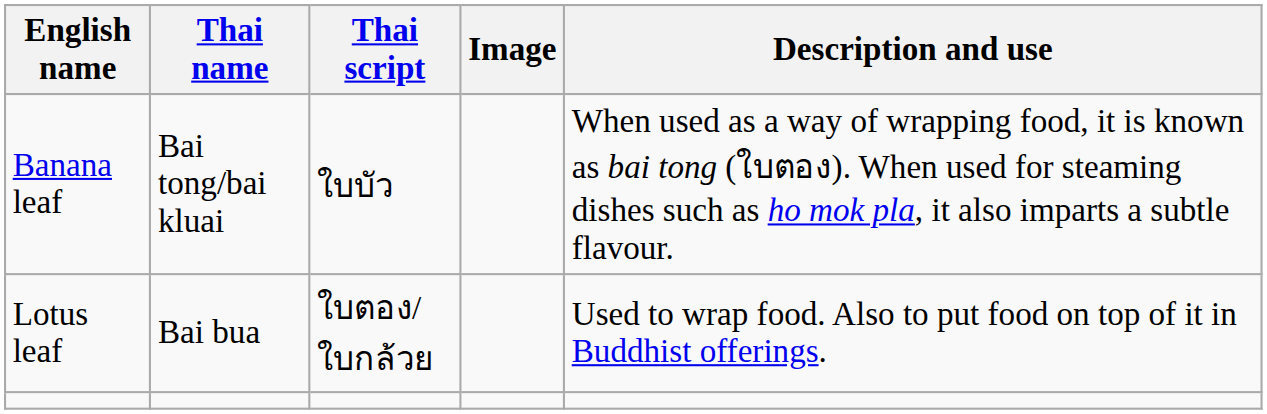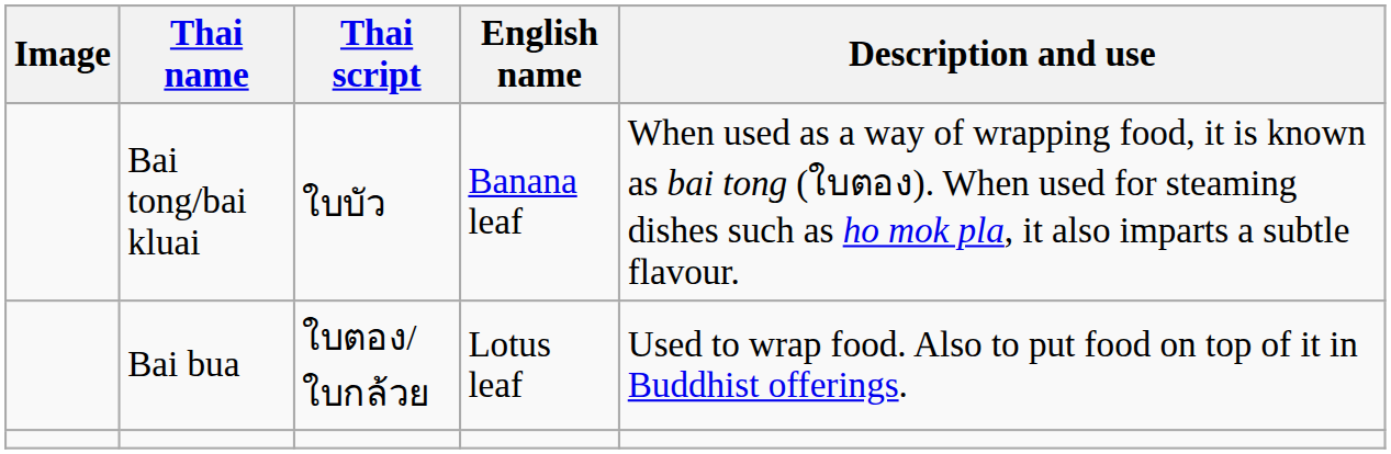 <table class="wikitable sortable">
 <tr>
-<th>English name</th>
+<th>Image</th>
 <th><a href='#'>Thai name</a></th>
 <th><a href='#'>Thai script</a></th>
-<th>Image</th>
+<th>English name</th>
 <th>Description and use</th>
 </tr>
 <tr>
-<td><a href='#'>Banana</a> leaf</td>
+<td></td>
 <td>Bai tong/bai kluai</td>
 <td>ใบบัว</td>
-<td></td>
+<td><a href='#'>Banana</a> leaf</td>
 <td>When used as a way of wrapping food, it is known as <em>bai tong</em> (ใบตอง). When used for steaming dishes such as <em><a href='#'>ho mok pla</a></em>, it also imparts a subtle flavour.</td>
 </tr>
 <tr>
-<td>Lotus leaf</td>
+<td></td>
 <td>Bai bua</td>
 <td>ใบตอง/ใบกล้วย</td>
-<td></td>
+<td>Lotus leaf</td>
 <td>Used to wrap food. Also to put food on top of it in <a href='#'>Buddhist offerings</a>.</td>
 </tr>
 <tr>
 <td></td>
 <td></td>
 <td></td>
 <td></td>
 <td></td>
 </tr>
 </table>
